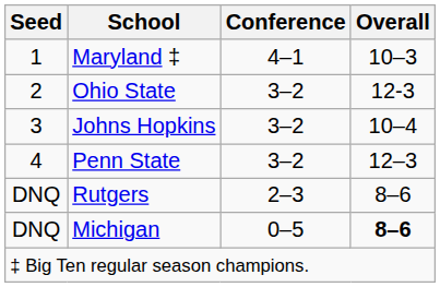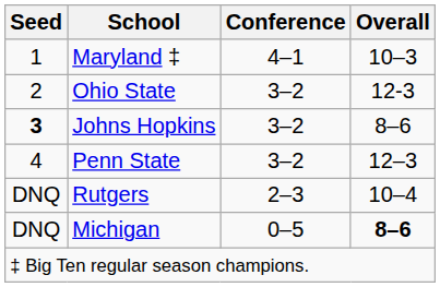 <table class="wikitable" style="text-align:center">
 <tr>
 <th>Seed</th>
 <th>School</th>
 <th>Conference</th>
 <th>Overall</th>
 </tr>
 <tr>
 <td>1</td>
 <td align=left><a href='#'>Maryland</a> ‡</td>
 <td>4–1</td>
 <td>10–3</td>
 </tr>
 <tr>
 <td>2</td>
 <td align=left><a href='#'>Ohio State</a></td>
 <td>3–2</td>
 <td>12-3</td>
 </tr>
 <tr>
-<td>3</td>
+<td><strong>3</strong></td>
 <td align=left><a href='#'>Johns Hopkins</a></td>
 <td>3–2</td>
-<td>10–4</td>
+<td>8–6</td>
 </tr>
 <tr>
 <td>4</td>
 <td align=left><a href='#'>Penn State</a></td>
 <td>3–2</td>
 <td>12–3</td>
 </tr>
 <tr>
 <td>DNQ</td>
 <td align=left><a href='#'>Rutgers</a></td>
 <td>2–3</td>
-<td>8–6</td>
+<td>10–4</td>
 </tr>
 <tr>
 <td>DNQ</td>
 <td align=left><a href='#'>Michigan</a></td>
 <td>0–5</td>
 <td><strong>8–6</strong></td>
 </tr>
 <tr>
 <td colspan=4 align=left><small>‡ Big Ten regular season champions.</small></td>
 </tr>
 </table>
